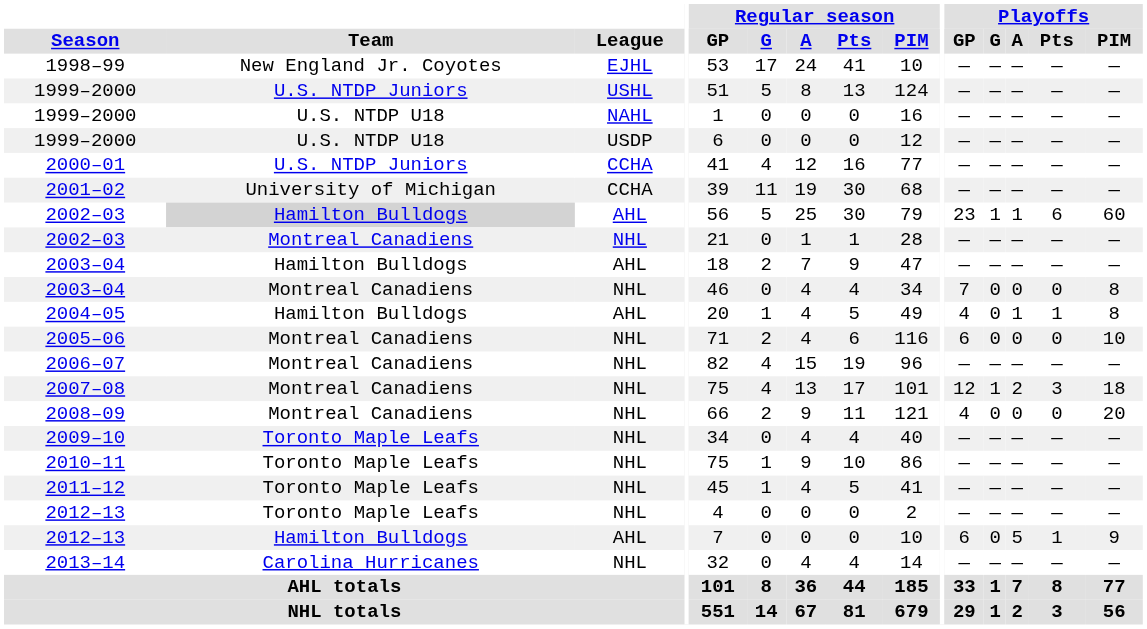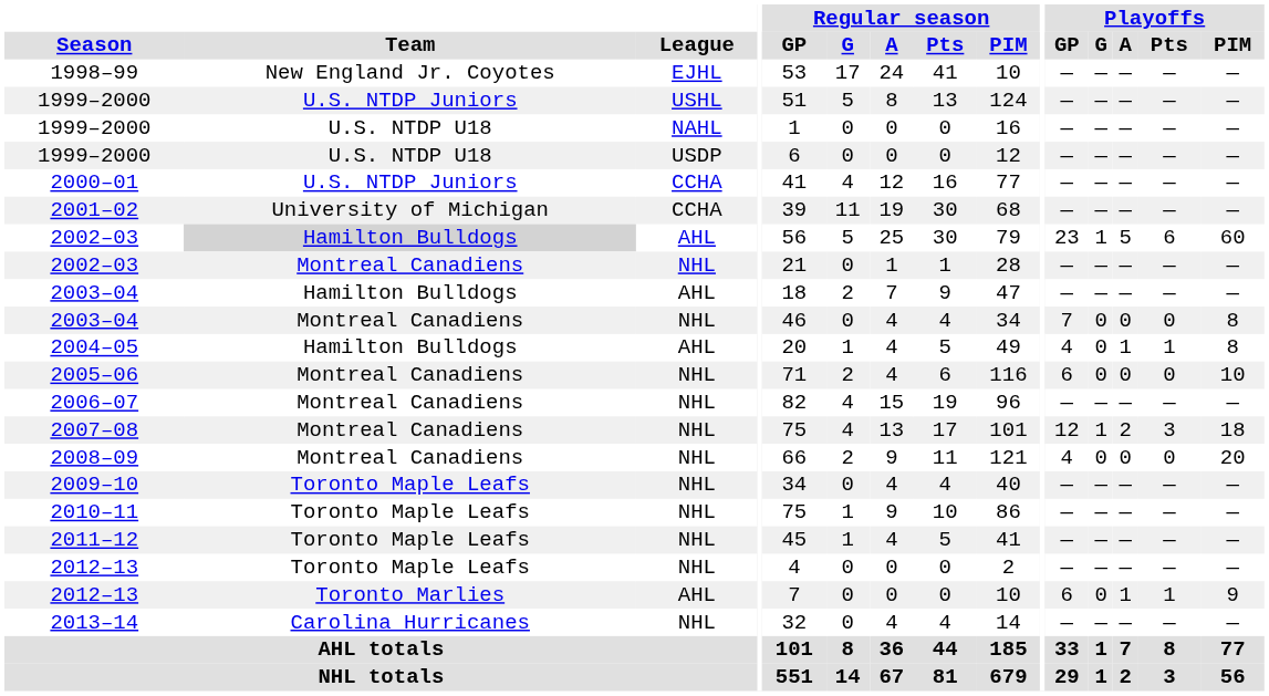 <table border="0" cellpadding="1" cellspacing="0" style="text-align:center; width:60em">
 <tr bgcolor="#e0e0e0">
 <th colspan="3"  bgcolor="#ffffff"></th>
 <th rowspan="99" bgcolor="#ffffff"></th>
 <th colspan="5"><a href='#'>Regular season</a></th>
 <th rowspan="99" bgcolor="#ffffff"></th>
 <th colspan="5"><a href='#'>Playoffs</a></th>
 </tr>
 <tr bgcolor="#e0e0e0">
 <th><a href='#'>Season</a></th>
 <th>Team</th>
 <th>League</th>
 <th>GP</th>
 <th><a href='#'>G</a></th>
 <th><a href='#'>A</a></th>
 <th><a href='#'>Pts</a></th>
 <th><a href='#'>PIM</a></th>
 <th>GP</th>
 <th>G</th>
 <th>A</th>
 <th>Pts</th>
 <th>PIM</th>
 </tr>
 <tr>
 <td>1998–99</td>
 <td>New England Jr. Coyotes</td>
 <td><a href='#'>EJHL</a></td>
 <td>53</td>
 <td>17</td>
 <td>24</td>
 <td>41</td>
 <td>10</td>
 <td>—</td>
 <td>—</td>
 <td>—</td>
 <td>—</td>
 <td>—</td>
 </tr>
 <tr bgcolor="#f0f0f0">
 <td>1999–2000</td>
 <td><a href='#'>U.S. NTDP Juniors</a></td>
 <td><a href='#'>USHL</a></td>
 <td>51</td>
 <td>5</td>
 <td>8</td>
 <td>13</td>
 <td>124</td>
 <td>—</td>
 <td>—</td>
 <td>—</td>
 <td>—</td>
 <td>—</td>
 </tr>
 <tr>
 <td>1999–2000</td>
 <td>U.S. NTDP U18</td>
 <td><a href='#'>NAHL</a></td>
 <td>1</td>
 <td>0</td>
 <td>0</td>
 <td>0</td>
 <td>16</td>
 <td>—</td>
 <td>—</td>
 <td>—</td>
 <td>—</td>
 <td>—</td>
 </tr>
 <tr bgcolor="#f0f0f0">
 <td>1999–2000</td>
 <td>U.S. NTDP U18</td>
 <td>USDP</td>
 <td>6</td>
 <td>0</td>
 <td>0</td>
 <td>0</td>
 <td>12</td>
 <td>—</td>
 <td>—</td>
 <td>—</td>
 <td>—</td>
 <td>—</td>
 </tr>
 <tr>
 <td><a href='#'>2000–01</a></td>
 <td><a href='#'>U.S. NTDP Juniors</a></td>
 <td><a href='#'>CCHA</a></td>
 <td>41</td>
 <td>4</td>
 <td>12</td>
 <td>16</td>
 <td>77</td>
 <td>—</td>
 <td>—</td>
 <td>—</td>
 <td>—</td>
 <td>—</td>
 </tr>
 <tr bgcolor="#f0f0f0">
 <td><a href='#'>2001–02</a></td>
 <td>University of Michigan</td>
 <td>CCHA</td>
 <td>39</td>
 <td>11</td>
 <td>19</td>
 <td>30</td>
 <td>68</td>
 <td>—</td>
 <td>—</td>
 <td>—</td>
 <td>—</td>
 <td>—</td>
 </tr>
 <tr>
 <td><a href='#'>2002–03</a></td>
 <td style="background: lightgrey;"><a href='#'>Hamilton Bulldogs</a></td>
 <td><a href='#'>AHL</a></td>
 <td>56</td>
 <td>5</td>
 <td>25</td>
 <td>30</td>
 <td>79</td>
 <td>23</td>
 <td>1</td>
-<td>1</td>
+<td>5</td>
 <td>6</td>
 <td>60</td>
 </tr>
 <tr bgcolor="#f0f0f0">
 <td><a href='#'>2002–03</a></td>
 <td><a href='#'>Montreal Canadiens</a></td>
 <td><a href='#'>NHL</a></td>
 <td>21</td>
 <td>0</td>
 <td>1</td>
 <td>1</td>
 <td>28</td>
 <td>—</td>
 <td>—</td>
 <td>—</td>
 <td>—</td>
 <td>—</td>
 </tr>
 <tr>
 <td><a href='#'>2003–04</a></td>
 <td>Hamilton Bulldogs</td>
 <td>AHL</td>
 <td>18</td>
 <td>2</td>
 <td>7</td>
 <td>9</td>
 <td>47</td>
 <td>—</td>
 <td>—</td>
 <td>—</td>
 <td>—</td>
 <td>—</td>
 </tr>
 <tr bgcolor="#f0f0f0">
 <td><a href='#'>2003–04</a></td>
 <td>Montreal Canadiens</td>
 <td>NHL</td>
 <td>46</td>
 <td>0</td>
 <td>4</td>
 <td>4</td>
 <td>34</td>
 <td>7</td>
 <td>0</td>
 <td>0</td>
 <td>0</td>
 <td>8</td>
 </tr>
 <tr>
 <td><a href='#'>2004–05</a></td>
 <td>Hamilton Bulldogs</td>
 <td>AHL</td>
 <td>20</td>
 <td>1</td>
 <td>4</td>
 <td>5</td>
 <td>49</td>
 <td>4</td>
 <td>0</td>
 <td>1</td>
 <td>1</td>
 <td>8</td>
 </tr>
 <tr bgcolor="#f0f0f0">
 <td><a href='#'>2005–06</a></td>
 <td>Montreal Canadiens</td>
 <td>NHL</td>
 <td>71</td>
 <td>2</td>
 <td>4</td>
 <td>6</td>
 <td>116</td>
 <td>6</td>
 <td>0</td>
 <td>0</td>
 <td>0</td>
 <td>10</td>
 </tr>
 <tr>
 <td><a href='#'>2006–07</a></td>
 <td>Montreal Canadiens</td>
 <td>NHL</td>
 <td>82</td>
 <td>4</td>
 <td>15</td>
 <td>19</td>
 <td>96</td>
 <td>—</td>
 <td>—</td>
 <td>—</td>
 <td>—</td>
 <td>—</td>
 </tr>
 <tr bgcolor="#f0f0f0">
 <td><a href='#'>2007–08</a></td>
 <td>Montreal Canadiens</td>
 <td>NHL</td>
 <td>75</td>
 <td>4</td>
 <td>13</td>
 <td>17</td>
 <td>101</td>
 <td>12</td>
 <td>1</td>
 <td>2</td>
 <td>3</td>
 <td>18</td>
 </tr>
 <tr>
 <td><a href='#'>2008–09</a></td>
 <td>Montreal Canadiens</td>
 <td>NHL</td>
 <td>66</td>
 <td>2</td>
 <td>9</td>
 <td>11</td>
 <td>121</td>
 <td>4</td>
 <td>0</td>
 <td>0</td>
 <td>0</td>
 <td>20</td>
 </tr>
 <tr bgcolor="#f0f0f0">
 <td><a href='#'>2009–10</a></td>
 <td><a href='#'>Toronto Maple Leafs</a></td>
 <td>NHL</td>
 <td>34</td>
 <td>0</td>
 <td>4</td>
 <td>4</td>
 <td>40</td>
 <td>—</td>
 <td>—</td>
 <td>—</td>
 <td>—</td>
 <td>—</td>
 </tr>
 <tr>
 <td><a href='#'>2010–11</a></td>
 <td>Toronto Maple Leafs</td>
 <td>NHL</td>
 <td>75</td>
 <td>1</td>
 <td>9</td>
 <td>10</td>
 <td>86</td>
 <td>—</td>
 <td>—</td>
 <td>—</td>
 <td>—</td>
 <td>—</td>
 </tr>
 <tr bgcolor="#f0f0f0">
 <td><a href='#'>2011–12</a></td>
 <td>Toronto Maple Leafs</td>
 <td>NHL</td>
 <td>45</td>
 <td>1</td>
 <td>4</td>
 <td>5</td>
 <td>41</td>
 <td>—</td>
 <td>—</td>
 <td>—</td>
 <td>—</td>
 <td>—</td>
 </tr>
 <tr>
 <td><a href='#'>2012–13</a></td>
 <td>Toronto Maple Leafs</td>
 <td>NHL</td>
 <td>4</td>
 <td>0</td>
 <td>0</td>
 <td>0</td>
 <td>2</td>
 <td>—</td>
 <td>—</td>
 <td>—</td>
 <td>—</td>
 <td>—</td>
 </tr>
 <tr bgcolor="#f0f0f0">
 <td><a href='#'>2012–13</a></td>
-<td><a href='#'>Hamilton Bulldogs</a></td>
+<td><a href='#'>Toronto Marlies</a></td>
 <td>AHL</td>
 <td>7</td>
 <td>0</td>
 <td>0</td>
 <td>0</td>
 <td>10</td>
 <td>6</td>
 <td>0</td>
-<td>5</td>
+<td>1</td>
 <td>1</td>
 <td>9</td>
 </tr>
 <tr>
 <td><a href='#'>2013–14</a></td>
 <td><a href='#'>Carolina Hurricanes</a></td>
 <td>NHL</td>
 <td>32</td>
 <td>0</td>
 <td>4</td>
 <td>4</td>
 <td>14</td>
 <td>—</td>
 <td>—</td>
 <td>—</td>
 <td>—</td>
 <td>—</td>
 </tr>
 <tr bgcolor="#e0e0e0">
 <th colspan="3">AHL totals</th>
 <th>101</th>
 <th>8</th>
 <th>36</th>
 <th>44</th>
 <th>185</th>
 <th>33</th>
 <th>1</th>
 <th>7</th>
 <th>8</th>
 <th>77</th>
 </tr>
 <tr bgcolor="#e0e0e0">
 <th colspan="3">NHL totals</th>
 <th>551</th>
 <th>14</th>
 <th>67</th>
 <th>81</th>
 <th>679</th>
 <th>29</th>
 <th>1</th>
 <th>2</th>
 <th>3</th>
 <th>56</th>
 </tr>
 </table>
